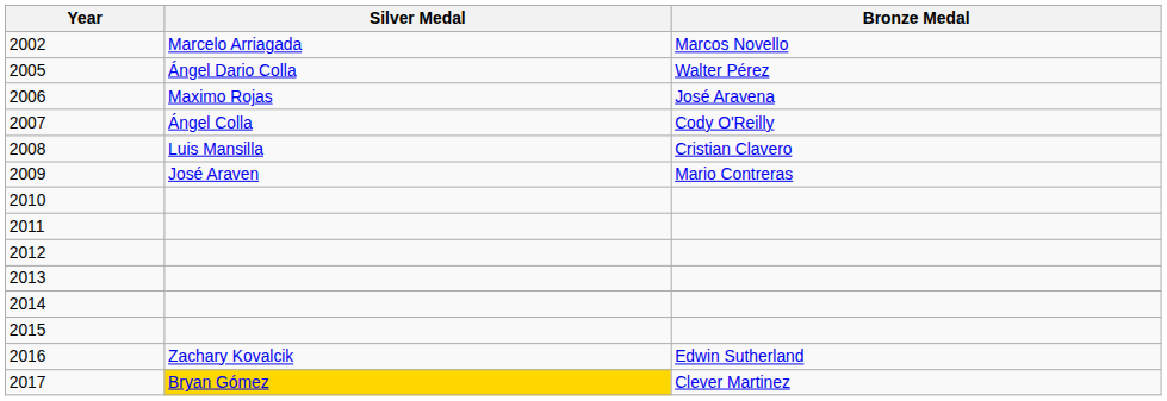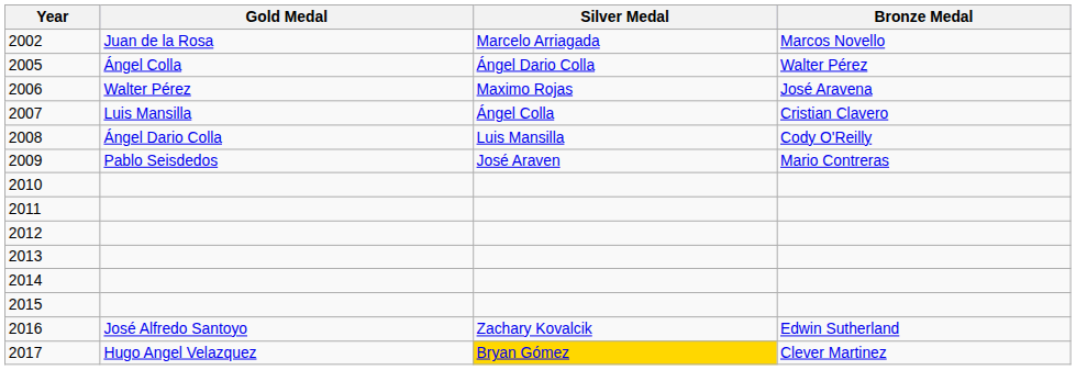 <table class="wikitable"  style="font-size:90%; width:80%;">
 <tr style="background:#ccf;">
 <th>Year</th>
+<th> <strong>Gold Medal</strong></th>
 <th> <strong>Silver Medal</strong></th>
 <th> <strong>Bronze Medal</strong></th>
 </tr>
 <tr>
 <td>2002</td>
+<td> <a href='#'>Juan de la Rosa</a></td>
 <td> <a href='#'>Marcelo Arriagada</a></td>
 <td> <a href='#'>Marcos Novello</a></td>
 </tr>
 <tr>
 <td>2005</td>
+<td> <a href='#'>Ángel Colla</a></td>
 <td> <a href='#'>Ángel Dario Colla</a></td>
 <td> <a href='#'>Walter Pérez</a></td>
 </tr>
 <tr>
 <td>2006</td>
+<td> <a href='#'>Walter Pérez</a></td>
 <td> <a href='#'>Maximo Rojas</a></td>
 <td> <a href='#'>José Aravena</a></td>
 </tr>
 <tr>
 <td>2007</td>
+<td> <a href='#'>Luis Mansilla</a></td>
 <td> <a href='#'>Ángel Colla</a></td>
+<td> <a href='#'>Cristian Clavero</a></td>
+</tr>
+<tr>
+<td>2008</td>
+<td> <a href='#'>Ángel Dario Colla</a></td>
+<td> <a href='#'>Luis Mansilla</a></td>
 <td> <a href='#'>Cody O'Reilly</a></td>
 </tr>
 <tr>
-<td>2008</td>
-<td> <a href='#'>Luis Mansilla</a></td>
-<td> <a href='#'>Cristian Clavero</a></td>
-</tr>
-<tr>
 <td>2009</td>
+<td> <a href='#'>Pablo Seisdedos</a></td>
 <td> <a href='#'>José Araven</a></td>
 <td> <a href='#'>Mario Contreras</a></td>
 </tr>
 <tr>
 <td>2010</td>
 <td></td>
 <td></td>
+<td></td>
 </tr>
 <tr>
 <td>2011</td>
+<td></td>
 <td></td>
 <td></td>
 </tr>
 <tr>
 <td>2012</td>
 <td></td>
 <td></td>
+<td></td>
 </tr>
 <tr>
 <td>2013</td>
+<td></td>
 <td></td>
 <td></td>
 </tr>
 <tr>
 <td>2014</td>
 <td></td>
 <td></td>
+<td></td>
 </tr>
 <tr>
 <td>2015</td>
 <td></td>
 <td></td>
+<td></td>
 </tr>
 <tr>
 <td>2016</td>
+<td> <a href='#'>José Alfredo Santoyo</a></td>
 <td> <a href='#'>Zachary Kovalcik</a></td>
 <td> <a href='#'>Edwin Sutherland</a></td>
 </tr>
 <tr>
 <td>2017</td>
+<td> <a href='#'>Hugo Angel Velazquez</a></td>
 <td style="background: gold;"> <a href='#'>Bryan Gómez</a></td>
 <td> <a href='#'>Clever Martinez</a></td>
 </tr>
 </table>
